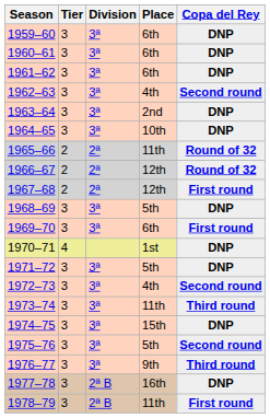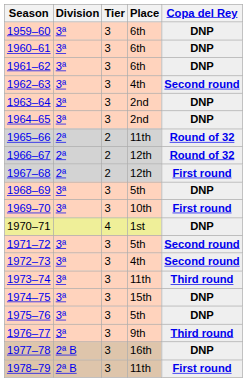 <table class="wikitable">
 <tr>
 <th>Season</th>
+<th>Division</th>
 <th>Tier</th>
-<th>Division</th>
 <th>Place</th>
 <th><a href='#'>Copa del Rey</a></th>
 </tr>
 <tr>
 <td style="background:#FFD3BD;"><a href='#'>1959–60</a></td>
+<td style="background:#FFD3BD;"><a href='#'>3ª</a></td>
 <td style="background:#FFD3BD;">3</td>
-<td style="background:#FFD3BD;"><a href='#'>3ª</a></td>
 <td style="background:#FFD3BD;">6th</td>
 <th style="background:#efefef;">DNP</th>
 </tr>
 <tr>
 <td style="background:#FFD3BD;"><a href='#'>1960–61</a></td>
+<td style="background:#FFD3BD;"><a href='#'>3ª</a></td>
 <td style="background:#FFD3BD;">3</td>
-<td style="background:#FFD3BD;"><a href='#'>3ª</a></td>
 <td style="background:#FFD3BD;">6th</td>
 <th style="background:#efefef;">DNP</th>
 </tr>
 <tr>
 <td style="background:#FFD3BD;"><a href='#'>1961–62</a></td>
+<td style="background:#FFD3BD;"><a href='#'>3ª</a></td>
 <td style="background:#FFD3BD;">3</td>
-<td style="background:#FFD3BD;"><a href='#'>3ª</a></td>
 <td style="background:#FFD3BD;">6th</td>
 <th style="background:#efefef;">DNP</th>
 </tr>
 <tr>
 <td style="background:#FFD3BD;"><a href='#'>1962–63</a></td>
+<td style="background:#FFD3BD;"><a href='#'>3ª</a></td>
 <td style="background:#FFD3BD;">3</td>
-<td style="background:#FFD3BD;"><a href='#'>3ª</a></td>
 <td style="background:#FFD3BD;">4th</td>
 <th style="background:#efefef;"><a href='#'>Second round</a></th>
 </tr>
 <tr>
 <td style="background:#FFD3BD;"><a href='#'>1963–64</a></td>
+<td style="background:#FFD3BD;"><a href='#'>3ª</a></td>
 <td style="background:#FFD3BD;">3</td>
-<td style="background:#FFD3BD;"><a href='#'>3ª</a></td>
 <td style="background:#FFD3BD;">2nd</td>
 <th style="background:#efefef;">DNP</th>
 </tr>
 <tr>
 <td style="background:#FFD3BD;"><a href='#'>1964–65</a></td>
+<td style="background:#FFD3BD;"><a href='#'>3ª</a></td>
 <td style="background:#FFD3BD;">3</td>
-<td style="background:#FFD3BD;"><a href='#'>3ª</a></td>
-<td style="background:#FFD3BD;">10th</td>
+<td style="background:#FFD3BD;">2nd</td>
 <th style="background:#efefef;">DNP</th>
 </tr>
 <tr>
 <td style="background:#D3D3D3;"><a href='#'>1965–66</a></td>
+<td style="background:#D3D3D3;"><a href='#'>2ª</a></td>
 <td style="background:#D3D3D3;">2</td>
-<td style="background:#D3D3D3;"><a href='#'>2ª</a></td>
 <td style="background:#D3D3D3;">11th</td>
 <th style="background:#efefef;"><a href='#'>Round of 32</a></th>
 </tr>
 <tr>
 <td style="background:#D3D3D3;"><a href='#'>1966–67</a></td>
+<td style="background:#D3D3D3;"><a href='#'>2ª</a></td>
 <td style="background:#D3D3D3;">2</td>
-<td style="background:#D3D3D3;"><a href='#'>2ª</a></td>
 <td style="background:#D3D3D3;">12th</td>
 <th style="background:#efefef;"><a href='#'>Round of 32</a></th>
 </tr>
 <tr>
 <td style="background:#D3D3D3;"><a href='#'>1967–68</a></td>
+<td style="background:#D3D3D3;"><a href='#'>2ª</a></td>
 <td style="background:#D3D3D3;">2</td>
-<td style="background:#D3D3D3;"><a href='#'>2ª</a></td>
 <td style="background:#D3D3D3;">12th</td>
 <th style="background:#efefef;"><a href='#'>First round</a></th>
 </tr>
 <tr>
 <td style="background:#FFD3BD;"><a href='#'>1968–69</a></td>
+<td style="background:#FFD3BD;"><a href='#'>3ª</a></td>
 <td style="background:#FFD3BD;">3</td>
-<td style="background:#FFD3BD;"><a href='#'>3ª</a></td>
 <td style="background:#FFD3BD;">5th</td>
 <th style="background:#efefef;">DNP</th>
 </tr>
 <tr>
 <td style="background:#FFD3BD;"><a href='#'>1969–70</a></td>
+<td style="background:#FFD3BD;"><a href='#'>3ª</a></td>
 <td style="background:#FFD3BD;">3</td>
-<td style="background:#FFD3BD;"><a href='#'>3ª</a></td>
-<td style="background:#FFD3BD;">6th</td>
+<td style="background:#FFD3BD;">10th</td>
 <th style="background:#efefef;"><a href='#'>First round</a></th>
 </tr>
 <tr>
 <td style="background:#EFEF99;">1970–71</td>
+<td style="background:#EFEF99;"></td>
 <td style="background:#EFEF99;">4</td>
-<td style="background:#EFEF99;"></td>
 <td style="background:#EFEF99;">1st</td>
 <th style="background:#efefef;">DNP</th>
 </tr>
 <tr>
 <td style="background:#FFD3BD;"><a href='#'>1971–72</a></td>
+<td style="background:#FFD3BD;"><a href='#'>3ª</a></td>
 <td style="background:#FFD3BD;">3</td>
-<td style="background:#FFD3BD;"><a href='#'>3ª</a></td>
 <td style="background:#FFD3BD;">5th</td>
-<th style="background:#efefef;">DNP</th>
+<th style="background:#efefef;"><a href='#'>Second round</a></th>
 </tr>
 <tr>
 <td style="background:#FFD3BD;"><a href='#'>1972–73</a></td>
+<td style="background:#FFD3BD;"><a href='#'>3ª</a></td>
 <td style="background:#FFD3BD;">3</td>
-<td style="background:#FFD3BD;"><a href='#'>3ª</a></td>
 <td style="background:#FFD3BD;">4th</td>
 <th style="background:#efefef;"><a href='#'>Second round</a></th>
 </tr>
 <tr>
 <td style="background:#FFD3BD;"><a href='#'>1973–74</a></td>
+<td style="background:#FFD3BD;"><a href='#'>3ª</a></td>
 <td style="background:#FFD3BD;">3</td>
-<td style="background:#FFD3BD;"><a href='#'>3ª</a></td>
 <td style="background:#FFD3BD;">11th</td>
 <th style="background:#efefef;"><a href='#'>Third round</a></th>
 </tr>
 <tr>
 <td style="background:#FFD3BD;"><a href='#'>1974–75</a></td>
+<td style="background:#FFD3BD;"><a href='#'>3ª</a></td>
 <td style="background:#FFD3BD;">3</td>
-<td style="background:#FFD3BD;"><a href='#'>3ª</a></td>
 <td style="background:#FFD3BD;">15th</td>
 <th style="background:#efefef;">DNP</th>
 </tr>
 <tr>
 <td style="background:#FFD3BD;"><a href='#'>1975–76</a></td>
+<td style="background:#FFD3BD;"><a href='#'>3ª</a></td>
 <td style="background:#FFD3BD;">3</td>
-<td style="background:#FFD3BD;"><a href='#'>3ª</a></td>
 <td style="background:#FFD3BD;">5th</td>
-<th style="background:#efefef;"><a href='#'>Second round</a></th>
+<th style="background:#efefef;">DNP</th>
 </tr>
 <tr>
 <td style="background:#FFD3BD;"><a href='#'>1976–77</a></td>
+<td style="background:#FFD3BD;"><a href='#'>3ª</a></td>
 <td style="background:#FFD3BD;">3</td>
-<td style="background:#FFD3BD;"><a href='#'>3ª</a></td>
 <td style="background:#FFD3BD;">9th</td>
 <th style="background:#efefef;"><a href='#'>Third round</a></th>
 </tr>
 <tr>
 <td style="background:#DEC5AB;"><a href='#'>1977–78</a></td>
+<td style="background:#DEC5AB;"><a href='#'>2ª B</a></td>
 <td style="background:#DEC5AB;">3</td>
-<td style="background:#DEC5AB;"><a href='#'>2ª B</a></td>
 <td style="background:#DEC5AB;">16th</td>
 <th style="background:#efefef;">DNP</th>
 </tr>
 <tr>
 <td style="background:#DEC5AB;"><a href='#'>1978–79</a></td>
+<td style="background:#DEC5AB;"><a href='#'>2ª B</a></td>
 <td style="background:#DEC5AB;">3</td>
-<td style="background:#DEC5AB;"><a href='#'>2ª B</a></td>
 <td style="background:#DEC5AB;">11th</td>
 <th style="background:#efefef;"><a href='#'>First round</a></th>
 </tr>
 </table>
